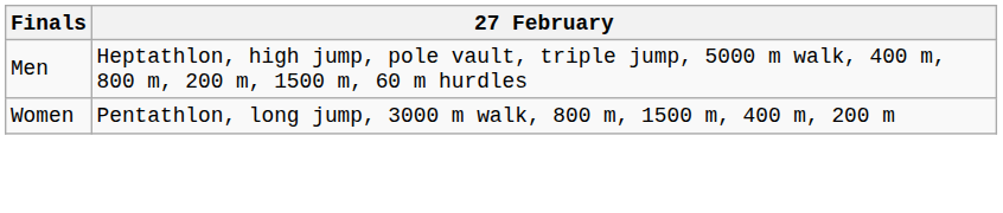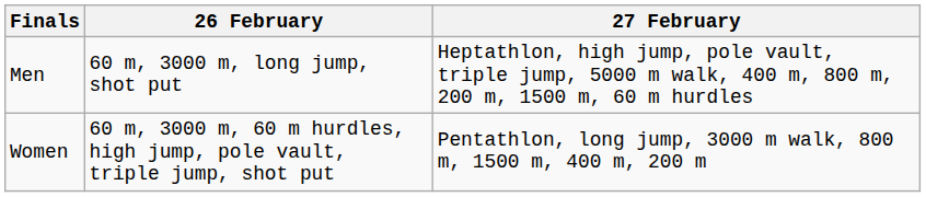 <table class=wikitable>
 <tr>
 <th scope="col">Finals</th>
+<th scope="col">26 February</th>
 <th scope="col">27 February</th>
 </tr>
 <tr>
 <td>Men</td>
+<td>60 m, 3000 m, long jump, shot put</td>
 <td>Heptathlon, high jump, pole vault, triple jump, 5000 m walk, 400 m, 800 m, 200 m, 1500 m, 60 m hurdles</td>
 </tr>
 <tr>
 <td>Women</td>
+<td>60 m, 3000 m, 60 m hurdles, high jump, pole vault, triple jump, shot put</td>
 <td>Pentathlon, long jump, 3000 m walk, 800 m, 1500 m, 400 m, 200 m</td>
 </tr>
 </table>
